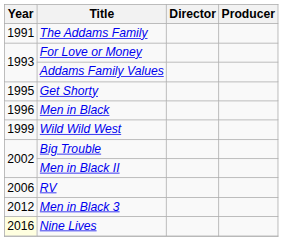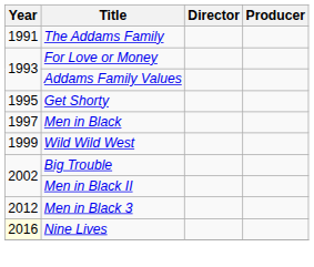 <table class="wikitable">
 <tr>
 <th>Year</th>
 <th>Title</th>
 <th>Director</th>
 <th>Producer</th>
 </tr>
 <tr>
 <td>1991</td>
 <td><em><a href='#'>The Addams Family</a></em></td>
 <td></td>
 <td></td>
 </tr>
 <tr>
 <td rowspan=2>1993</td>
 <td><em><a href='#'>For Love or Money</a></em></td>
 <td></td>
 <td></td>
 </tr>
 <tr>
 <td><em><a href='#'>Addams Family Values</a></em></td>
 <td></td>
 <td></td>
 </tr>
 <tr>
 <td>1995</td>
 <td><em><a href='#'>Get Shorty</a></em></td>
 <td></td>
 <td></td>
 </tr>
 <tr>
-<td>1996</td>
+<td>1997</td>
 <td><em><a href='#'>Men in Black</a></em></td>
 <td></td>
 <td></td>
 </tr>
 <tr>
 <td>1999</td>
 <td><em><a href='#'>Wild Wild West</a></em></td>
 <td></td>
 <td></td>
 </tr>
 <tr>
 <td rowspan=2>2002</td>
 <td><em><a href='#'>Big Trouble</a></em></td>
 <td></td>
 <td></td>
 </tr>
 <tr>
 <td><em><a href='#'>Men in Black II</a></em></td>
 <td></td>
 <td></td>
 </tr>
 <tr>
-<td>2006</td>
-<td><em><a href='#'>RV</a></em></td>
-<td></td>
-<td></td>
-</tr>
-<tr>
 <td>2012</td>
 <td><em><a href='#'>Men in Black 3</a></em></td>
 <td></td>
 <td></td>
 </tr>
 <tr>
 <td style="background: lightyellow;">2016</td>
 <td><em><a href='#'>Nine Lives</a></em></td>
 <td></td>
 <td></td>
 </tr>
 <tr>
 </tr>
 </table>
